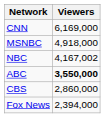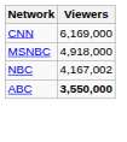 <table class="wikitable">
 <tr>
 <th>Network</th>
 <th>Viewers</th>
 </tr>
 <tr>
 <td><a href='#'>CNN</a></td>
 <td>6,169,000</td>
 </tr>
 <tr>
 <td><a href='#'>MSNBC</a></td>
 <td>4,918,000</td>
 </tr>
 <tr>
 <td><a href='#'>NBC</a></td>
 <td>4,167,002</td>
 </tr>
 <tr>
 <td><a href='#'>ABC</a></td>
 <td><strong>3,550,000</strong></td>
 </tr>
-<tr>
-<td><a href='#'>CBS</a></td>
-<td>2,860,000</td>
-</tr>
-<tr>
-<td><a href='#'>Fox News</a></td>
-<td>2,394,000</td>
-</tr>
 </table>
